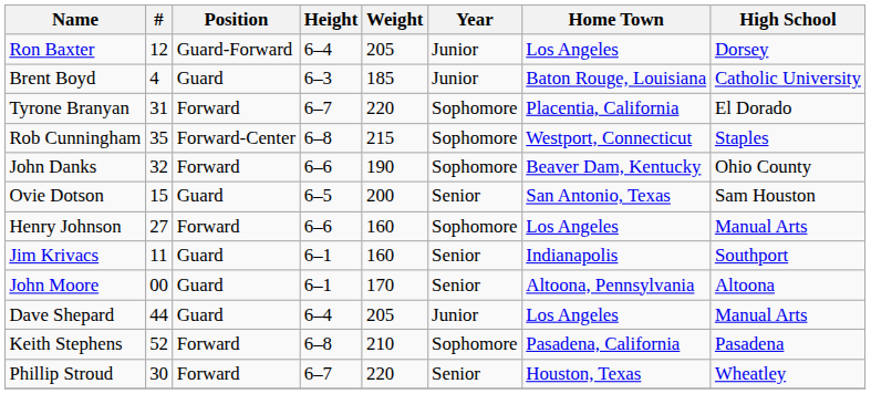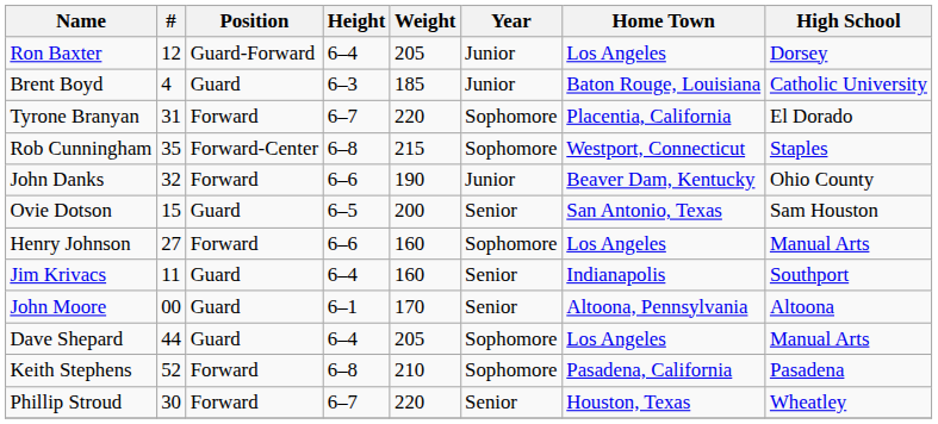 <table class="wikitable" style="text-align: left;">
 <tr>
 <th>Name</th>
 <th>#</th>
 <th>Position</th>
 <th>Height</th>
 <th>Weight</th>
 <th>Year</th>
 <th>Home Town</th>
 <th>High School</th>
 </tr>
 <tr>
 <td><a href='#'>Ron Baxter</a></td>
 <td>12</td>
 <td>Guard-Forward</td>
 <td>6–4</td>
 <td>205</td>
 <td>Junior</td>
 <td><a href='#'>Los Angeles</a></td>
 <td><a href='#'>Dorsey</a></td>
 </tr>
 <tr>
 <td>Brent Boyd</td>
 <td>4</td>
 <td>Guard</td>
 <td>6–3</td>
 <td>185</td>
 <td>Junior</td>
 <td><a href='#'>Baton Rouge, Louisiana</a></td>
 <td><a href='#'>Catholic University</a></td>
 </tr>
 <tr>
 <td>Tyrone Branyan</td>
 <td>31</td>
 <td>Forward</td>
 <td>6–7</td>
 <td>220</td>
 <td>Sophomore</td>
 <td><a href='#'>Placentia, California</a></td>
 <td>El Dorado</td>
 </tr>
 <tr>
 <td>Rob Cunningham</td>
 <td>35</td>
 <td>Forward-Center</td>
 <td>6–8</td>
 <td>215</td>
 <td>Sophomore</td>
 <td><a href='#'>Westport, Connecticut</a></td>
 <td><a href='#'>Staples</a></td>
 </tr>
 <tr>
 <td>John Danks</td>
 <td>32</td>
 <td>Forward</td>
 <td>6–6</td>
 <td>190</td>
-<td>Sophomore</td>
+<td>Junior</td>
 <td><a href='#'>Beaver Dam, Kentucky</a></td>
 <td>Ohio County</td>
 </tr>
 <tr>
 <td>Ovie Dotson</td>
 <td>15</td>
 <td>Guard</td>
 <td>6–5</td>
 <td>200</td>
 <td>Senior</td>
 <td><a href='#'>San Antonio, Texas</a></td>
 <td>Sam Houston</td>
 </tr>
 <tr>
 <td>Henry Johnson</td>
 <td>27</td>
 <td>Forward</td>
 <td>6–6</td>
 <td>160</td>
 <td>Sophomore</td>
 <td><a href='#'>Los Angeles</a></td>
 <td><a href='#'>Manual Arts</a></td>
 </tr>
 <tr>
 <td><a href='#'>Jim Krivacs</a></td>
 <td>11</td>
 <td>Guard</td>
-<td>6–1</td>
+<td>6–4</td>
 <td>160</td>
 <td>Senior</td>
 <td><a href='#'>Indianapolis</a></td>
 <td><a href='#'>Southport</a></td>
 </tr>
 <tr>
 <td><a href='#'>John Moore</a></td>
 <td>00</td>
 <td>Guard</td>
 <td>6–1</td>
 <td>170</td>
 <td>Senior</td>
 <td><a href='#'>Altoona, Pennsylvania</a></td>
 <td><a href='#'>Altoona</a></td>
 </tr>
 <tr>
 <td>Dave Shepard</td>
 <td>44</td>
 <td>Guard</td>
 <td>6–4</td>
 <td>205</td>
-<td>Junior</td>
+<td>Sophomore</td>
 <td><a href='#'>Los Angeles</a></td>
 <td><a href='#'>Manual Arts</a></td>
 </tr>
 <tr>
 <td>Keith Stephens</td>
 <td>52</td>
 <td>Forward</td>
 <td>6–8</td>
 <td>210</td>
 <td>Sophomore</td>
 <td><a href='#'>Pasadena, California</a></td>
 <td><a href='#'>Pasadena</a></td>
 </tr>
 <tr>
 <td>Phillip Stroud</td>
 <td>30</td>
 <td>Forward</td>
 <td>6–7</td>
 <td>220</td>
 <td>Senior</td>
 <td><a href='#'>Houston, Texas</a></td>
 <td><a href='#'>Wheatley</a></td>
 </tr>
 <tr>
 </tr>
 </table>
